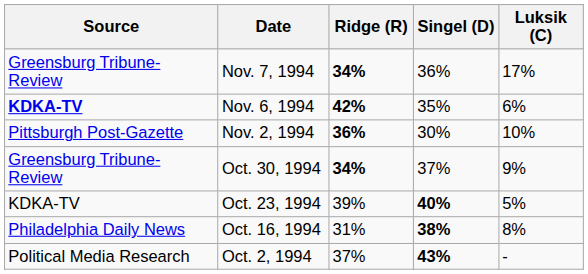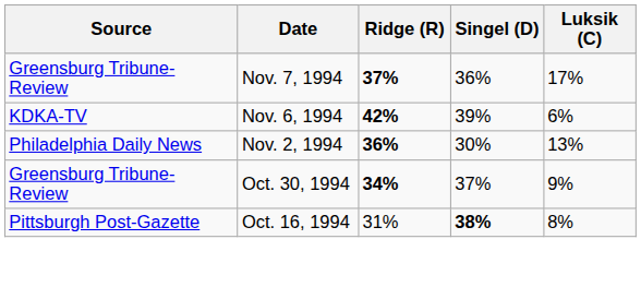 <table class="wikitable">
 <tr style="background:lightgrey;">
 <th style="width:200px;">Source</th>
 <th style="width:100px;">Date</th>
 <th style="width:75px;">Ridge (R)</th>
 <th style="width:75px;">Singel (D)</th>
 <th style="width:75px;">Luksik (C)</th>
 </tr>
 <tr>
 <td><a href='#'>Greensburg Tribune-Review</a></td>
 <td>Nov. 7, 1994</td>
-<td><strong>34%</strong></td>
+<td><strong>37%</strong></td>
 <td>36%</td>
 <td>17%</td>
 </tr>
 <tr>
-<td><strong><a href='#'>KDKA-TV</a></strong></td>
+<td><a href='#'>KDKA-TV</a></td>
 <td>Nov. 6, 1994</td>
 <td><strong>42%</strong></td>
-<td>35%</td>
+<td>39%</td>
 <td>6%</td>
 </tr>
 <tr>
-<td><a href='#'>Pittsburgh Post-Gazette</a></td>
+<td><a href='#'>Philadelphia Daily News</a></td>
 <td>Nov. 2, 1994</td>
 <td><strong>36%</strong></td>
 <td>30%</td>
-<td>10%</td>
+<td>13%</td>
 </tr>
 <tr>
 <td><a href='#'>Greensburg Tribune-Review</a></td>
 <td>Oct. 30, 1994</td>
 <td><strong>34%</strong></td>
 <td>37%</td>
 <td>9%</td>
 </tr>
 <tr>
-<td>KDKA-TV</td>
-<td>Oct. 23, 1994</td>
-<td>39%</td>
-<td><strong>40%</strong></td>
-<td>5%</td>
-</tr>
-<tr>
-<td><a href='#'>Philadelphia Daily News</a></td>
+<td><a href='#'>Pittsburgh Post-Gazette</a></td>
 <td>Oct. 16, 1994</td>
 <td>31%</td>
 <td><strong>38%</strong></td>
 <td>8%</td>
 </tr>
-<tr>
-<td>Political Media Research</td>
-<td>Oct. 2, 1994</td>
-<td>37%</td>
-<td><strong>43%</strong></td>
-<td>-</td>
-</tr>
 </table>
